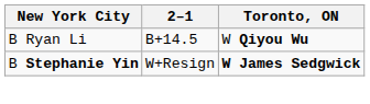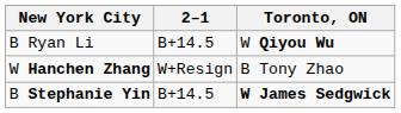 <table class="wikitable">
 <tr>
 <th>New York City</th>
 <th>2–1</th>
 <th>Toronto, ON</th>
 </tr>
 <tr>
 <td>B Ryan Li</td>
 <td>B+14.5</td>
 <td>W <strong>Qiyou Wu</strong></td>
 </tr>
 <tr>
+<td>W <strong>Hanchen Zhang</strong></td>
+<td>W+Resign</td>
+<td>B Tony Zhao</td>
+</tr>
+<tr>
 <td>B <strong>Stephanie Yin</strong></td>
-<td>W+Resign</td>
+<td>B+14.5</td>
 <td><strong>W James Sedgwick</strong></td>
 </tr>
 </table>
